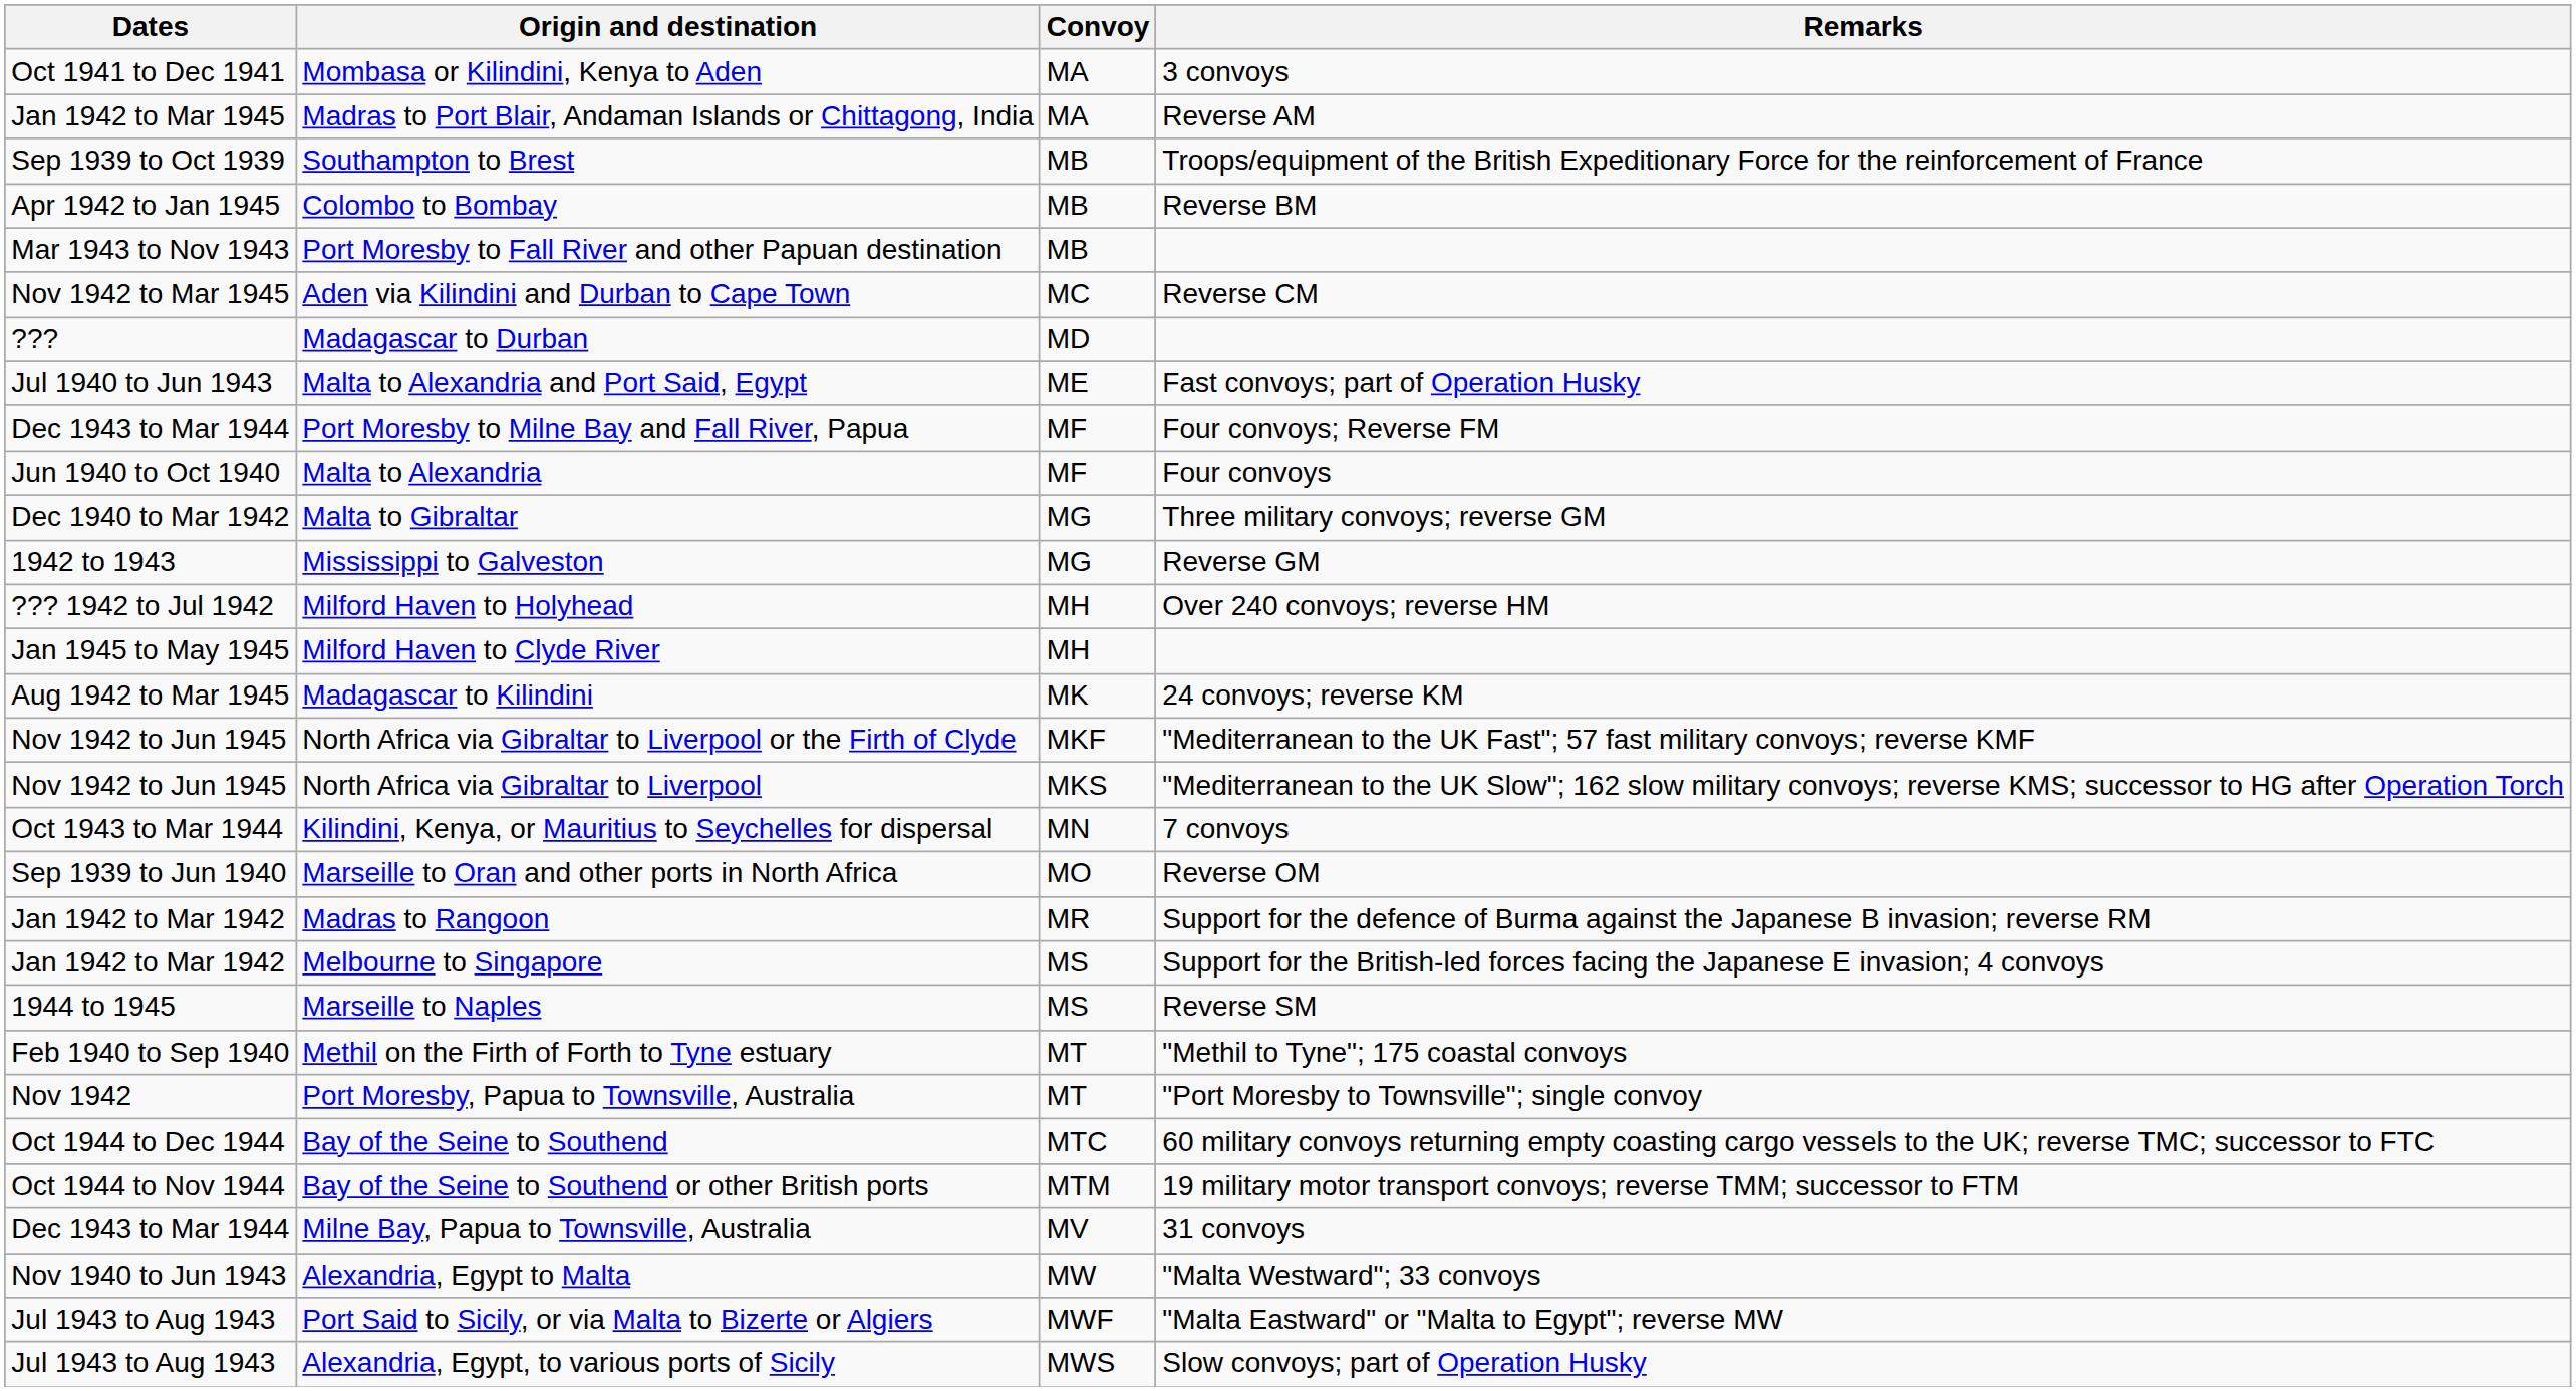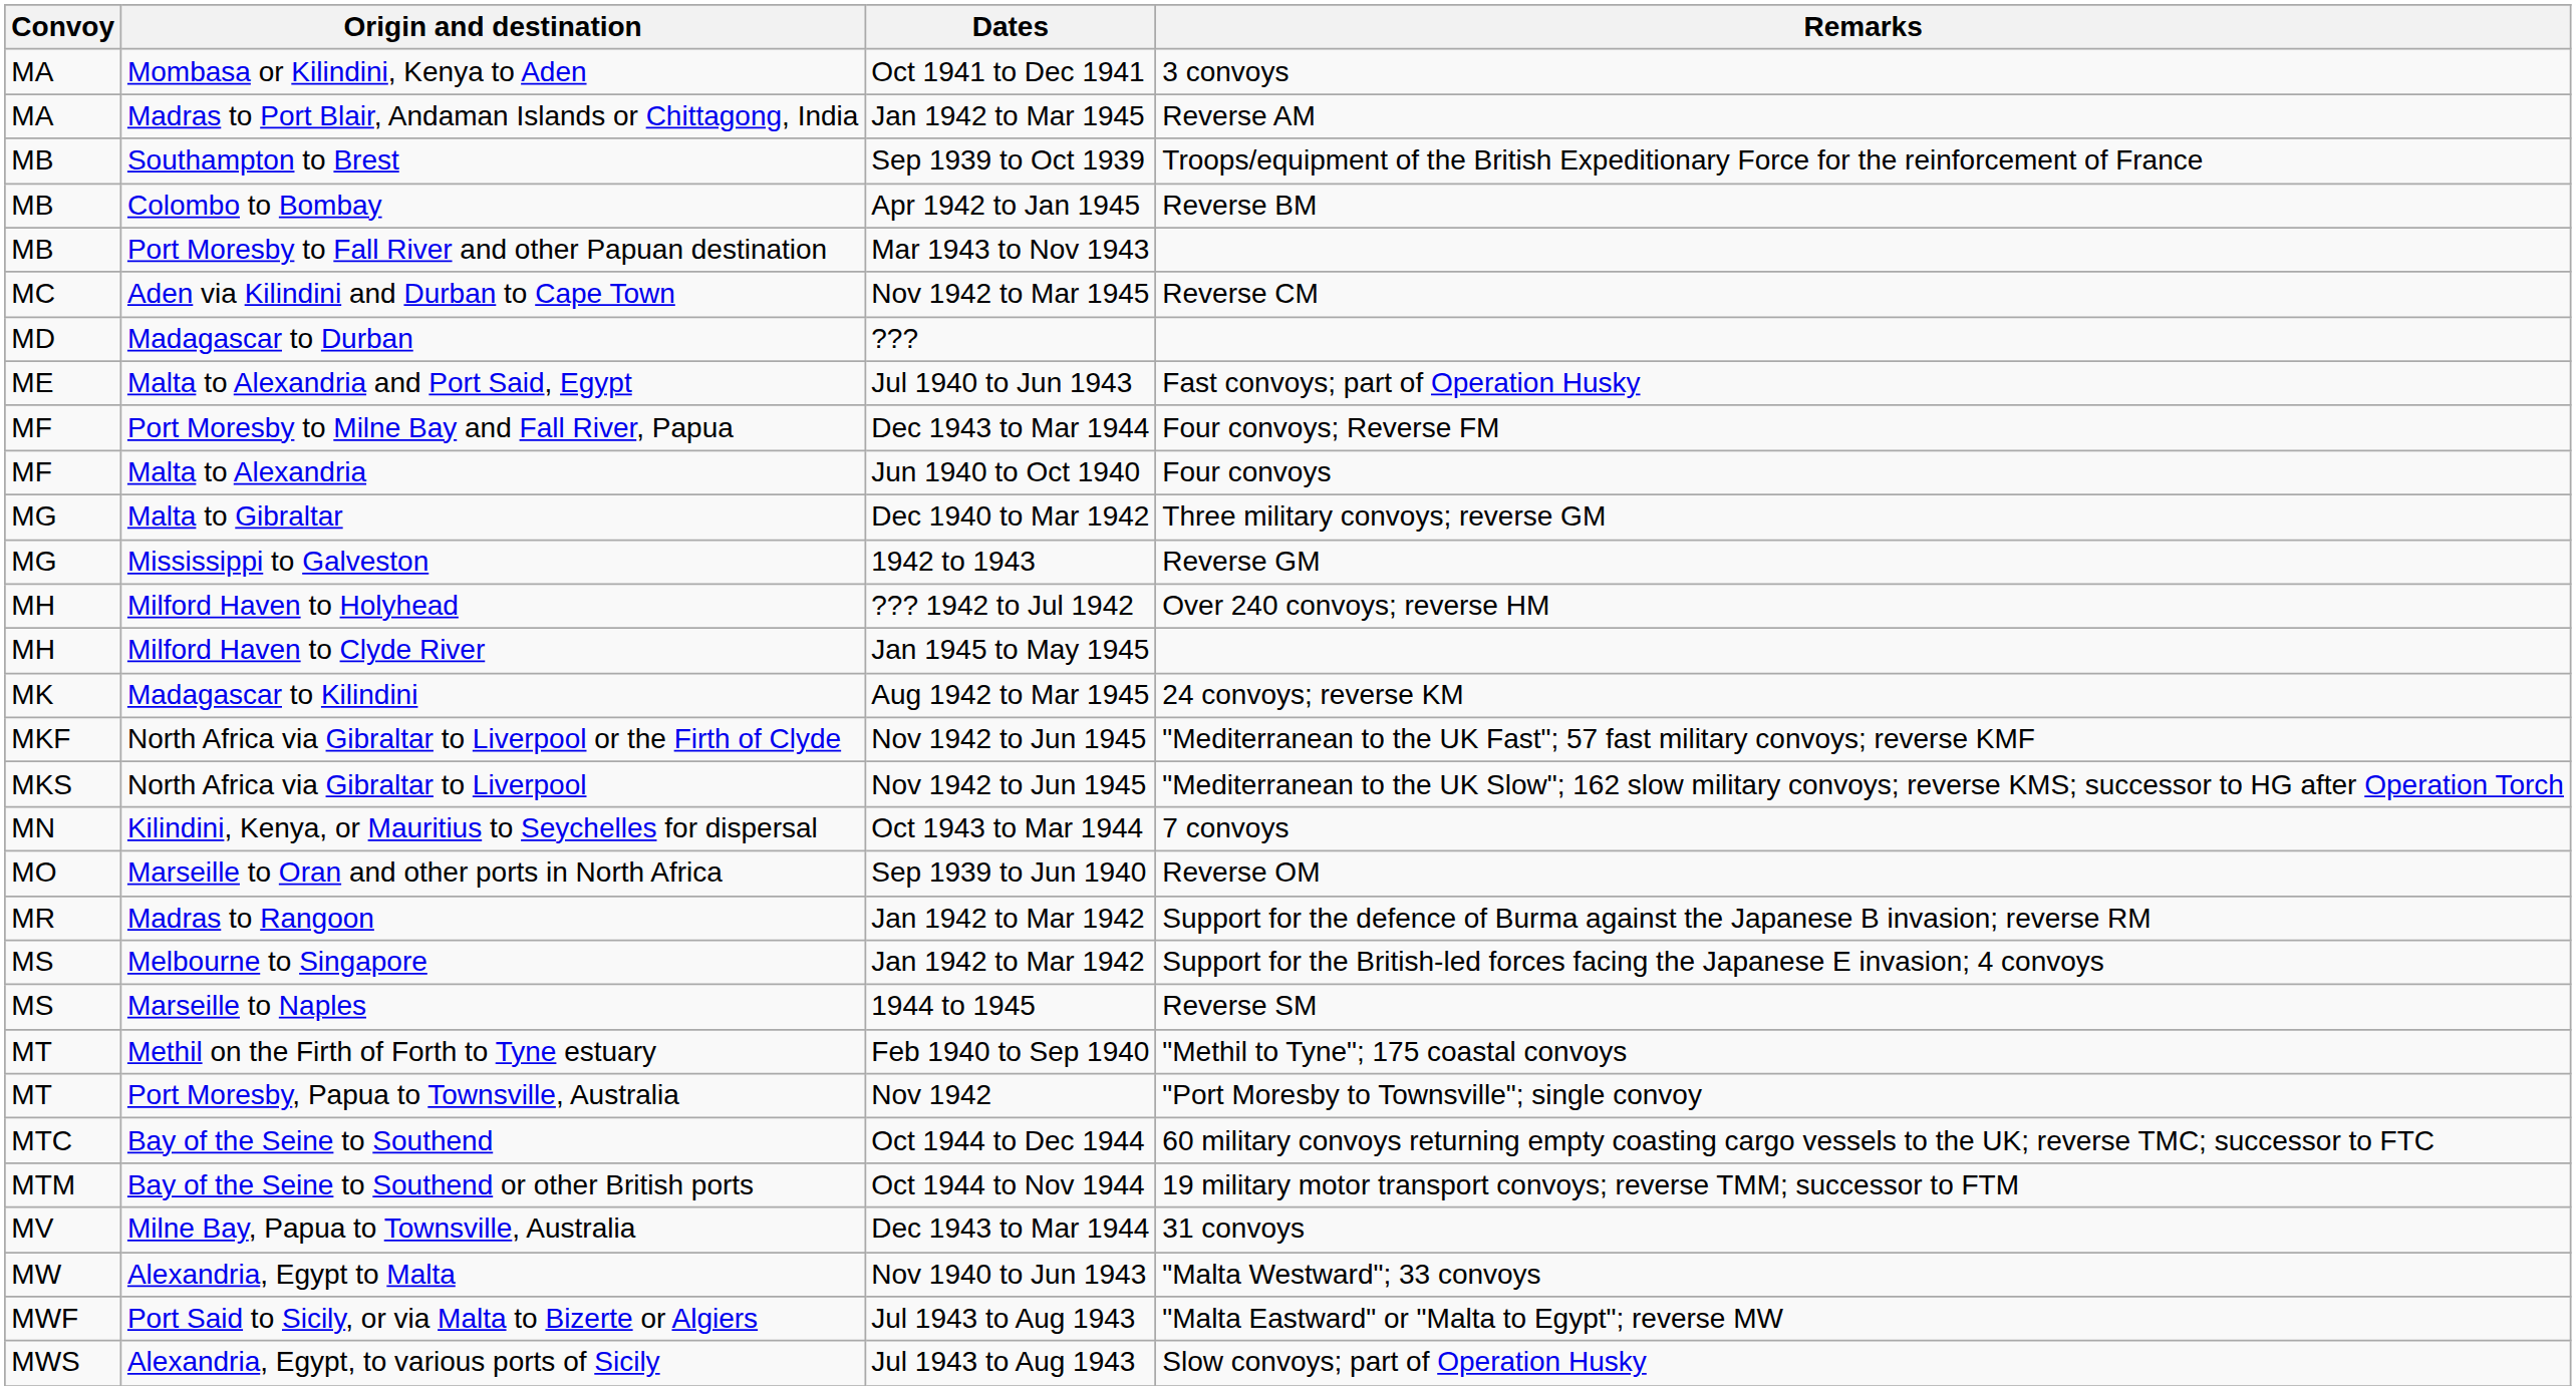 <table class="wikitable">
 <tr>
+<th>Convoy</th>
+<th>Origin and destination</th>
 <th>Dates</th>
-<th>Origin and destination</th>
-<th>Convoy</th>
 <th>Remarks</th>
 </tr>
 <tr>
+<td>MA</td>
+<td><a href='#'>Mombasa</a> or <a href='#'>Kilindini</a>, Kenya to <a href='#'>Aden</a></td>
 <td>Oct 1941 to Dec 1941</td>
-<td><a href='#'>Mombasa</a> or <a href='#'>Kilindini</a>, Kenya to <a href='#'>Aden</a></td>
-<td>MA</td>
 <td>3 convoys</td>
 </tr>
 <tr>
+<td>MA</td>
+<td><a href='#'>Madras</a> to <a href='#'>Port Blair</a>, Andaman Islands or <a href='#'>Chittagong</a>, India</td>
 <td>Jan 1942 to Mar 1945</td>
-<td><a href='#'>Madras</a> to <a href='#'>Port Blair</a>, Andaman Islands or <a href='#'>Chittagong</a>, India</td>
-<td>MA</td>
 <td>Reverse AM</td>
 </tr>
 <tr>
+<td>MB</td>
+<td><a href='#'>Southampton</a> to <a href='#'>Brest</a></td>
 <td>Sep 1939 to Oct 1939</td>
-<td><a href='#'>Southampton</a> to <a href='#'>Brest</a></td>
-<td>MB</td>
 <td>Troops/equipment of the British Expeditionary Force for the reinforcement of France</td>
 </tr>
 <tr>
+<td>MB</td>
+<td><a href='#'>Colombo</a> to <a href='#'>Bombay</a></td>
 <td>Apr 1942 to Jan 1945</td>
-<td><a href='#'>Colombo</a> to <a href='#'>Bombay</a></td>
-<td>MB</td>
 <td>Reverse BM</td>
 </tr>
 <tr>
+<td>MB</td>
+<td><a href='#'>Port Moresby</a> to <a href='#'>Fall River</a> and other Papuan destination</td>
 <td>Mar 1943 to Nov 1943</td>
-<td><a href='#'>Port Moresby</a> to <a href='#'>Fall River</a> and other Papuan destination</td>
-<td>MB</td>
 <td></td>
 </tr>
 <tr>
+<td>MC</td>
+<td><a href='#'>Aden</a> via <a href='#'>Kilindini</a> and <a href='#'>Durban</a> to <a href='#'>Cape Town</a></td>
 <td>Nov 1942 to Mar 1945</td>
-<td><a href='#'>Aden</a> via <a href='#'>Kilindini</a> and <a href='#'>Durban</a> to <a href='#'>Cape Town</a></td>
-<td>MC</td>
 <td>Reverse CM</td>
 </tr>
 <tr>
+<td>MD</td>
+<td><a href='#'>Madagascar</a> to <a href='#'>Durban</a></td>
 <td>???</td>
-<td><a href='#'>Madagascar</a> to <a href='#'>Durban</a></td>
-<td>MD</td>
 <td></td>
 </tr>
 <tr>
+<td>ME</td>
+<td><a href='#'>Malta</a> to <a href='#'>Alexandria</a> and <a href='#'>Port Said</a>, <a href='#'>Egypt</a></td>
 <td>Jul 1940 to Jun 1943</td>
-<td><a href='#'>Malta</a> to <a href='#'>Alexandria</a> and <a href='#'>Port Said</a>, <a href='#'>Egypt</a></td>
-<td>ME</td>
 <td>Fast convoys; part of <a href='#'>Operation Husky</a></td>
 </tr>
 <tr>
+<td>MF</td>
+<td><a href='#'>Port Moresby</a> to <a href='#'>Milne Bay</a> and <a href='#'>Fall River</a>, Papua</td>
 <td>Dec 1943 to Mar 1944</td>
-<td><a href='#'>Port Moresby</a> to <a href='#'>Milne Bay</a> and <a href='#'>Fall River</a>, Papua</td>
-<td>MF</td>
 <td>Four convoys; Reverse FM</td>
 </tr>
 <tr>
+<td>MF</td>
+<td><a href='#'>Malta</a> to <a href='#'>Alexandria</a></td>
 <td>Jun 1940 to Oct 1940</td>
-<td><a href='#'>Malta</a> to <a href='#'>Alexandria</a></td>
-<td>MF</td>
 <td>Four convoys</td>
 </tr>
 <tr>
+<td>MG</td>
+<td><a href='#'>Malta</a> to <a href='#'>Gibraltar</a></td>
 <td>Dec 1940 to Mar 1942</td>
-<td><a href='#'>Malta</a> to <a href='#'>Gibraltar</a></td>
-<td>MG</td>
 <td>Three military convoys; reverse GM</td>
 </tr>
 <tr>
+<td>MG</td>
+<td><a href='#'>Mississippi</a> to <a href='#'>Galveston</a></td>
 <td>1942 to 1943</td>
-<td><a href='#'>Mississippi</a> to <a href='#'>Galveston</a></td>
-<td>MG</td>
 <td>Reverse GM</td>
 </tr>
 <tr>
+<td>MH</td>
+<td><a href='#'>Milford Haven</a> to <a href='#'>Holyhead</a></td>
 <td>??? 1942 to Jul 1942</td>
-<td><a href='#'>Milford Haven</a> to <a href='#'>Holyhead</a></td>
-<td>MH</td>
 <td>Over 240 convoys; reverse HM</td>
 </tr>
 <tr>
+<td>MH</td>
+<td><a href='#'>Milford Haven</a> to <a href='#'>Clyde River</a></td>
 <td>Jan 1945 to May 1945</td>
-<td><a href='#'>Milford Haven</a> to <a href='#'>Clyde River</a></td>
-<td>MH</td>
 <td></td>
 </tr>
 <tr>
+<td>MK</td>
+<td><a href='#'>Madagascar</a> to <a href='#'>Kilindini</a></td>
 <td>Aug 1942 to Mar 1945</td>
-<td><a href='#'>Madagascar</a> to <a href='#'>Kilindini</a></td>
-<td>MK</td>
 <td>24 convoys; reverse KM</td>
 </tr>
 <tr>
+<td>MKF</td>
+<td>North Africa via <a href='#'>Gibraltar</a> to <a href='#'>Liverpool</a> or the <a href='#'>Firth of Clyde</a></td>
 <td>Nov 1942 to Jun 1945</td>
-<td>North Africa via <a href='#'>Gibraltar</a> to <a href='#'>Liverpool</a> or the <a href='#'>Firth of Clyde</a></td>
-<td>MKF</td>
 <td>"Mediterranean to the UK Fast"; 57 fast military convoys; reverse KMF</td>
 </tr>
 <tr>
+<td>MKS</td>
+<td>North Africa via <a href='#'>Gibraltar</a> to <a href='#'>Liverpool</a></td>
 <td>Nov 1942 to Jun 1945</td>
-<td>North Africa via <a href='#'>Gibraltar</a> to <a href='#'>Liverpool</a></td>
-<td>MKS</td>
 <td>"Mediterranean to the UK Slow"; 162 slow military convoys; reverse KMS; successor to HG after <a href='#'>Operation Torch</a></td>
 </tr>
 <tr>
+<td>MN</td>
+<td><a href='#'>Kilindini</a>, Kenya, or <a href='#'>Mauritius</a> to <a href='#'>Seychelles</a> for dispersal</td>
 <td>Oct 1943 to Mar 1944</td>
-<td><a href='#'>Kilindini</a>, Kenya, or <a href='#'>Mauritius</a> to <a href='#'>Seychelles</a> for dispersal</td>
-<td>MN</td>
 <td>7 convoys</td>
 </tr>
 <tr>
+<td>MO</td>
+<td><a href='#'>Marseille</a> to <a href='#'>Oran</a> and other ports in North Africa</td>
 <td>Sep 1939 to Jun 1940</td>
-<td><a href='#'>Marseille</a> to <a href='#'>Oran</a> and other ports in North Africa</td>
-<td>MO</td>
 <td>Reverse OM</td>
 </tr>
 <tr>
+<td>MR</td>
+<td><a href='#'>Madras</a> to <a href='#'>Rangoon</a></td>
 <td>Jan 1942 to Mar 1942</td>
-<td><a href='#'>Madras</a> to <a href='#'>Rangoon</a></td>
-<td>MR</td>
 <td>Support for the defence of Burma against the Japanese B invasion; reverse RM</td>
 </tr>
 <tr>
+<td>MS</td>
+<td><a href='#'>Melbourne</a> to <a href='#'>Singapore</a></td>
 <td>Jan 1942 to Mar 1942</td>
-<td><a href='#'>Melbourne</a> to <a href='#'>Singapore</a></td>
-<td>MS</td>
 <td>Support for the British-led forces facing the Japanese E invasion; 4 convoys</td>
 </tr>
 <tr>
+<td>MS</td>
+<td><a href='#'>Marseille</a> to <a href='#'>Naples</a></td>
 <td>1944 to 1945</td>
-<td><a href='#'>Marseille</a> to <a href='#'>Naples</a></td>
-<td>MS</td>
 <td>Reverse SM</td>
 </tr>
 <tr>
+<td>MT</td>
+<td><a href='#'>Methil</a> on the Firth of Forth to <a href='#'>Tyne</a> estuary</td>
 <td>Feb 1940 to Sep 1940</td>
-<td><a href='#'>Methil</a> on the Firth of Forth to <a href='#'>Tyne</a> estuary</td>
-<td>MT</td>
 <td>"Methil to Tyne"; 175 coastal convoys</td>
 </tr>
 <tr>
+<td>MT</td>
+<td><a href='#'>Port Moresby</a>, Papua to <a href='#'>Townsville</a>, Australia</td>
 <td>Nov 1942</td>
-<td><a href='#'>Port Moresby</a>, Papua to <a href='#'>Townsville</a>, Australia</td>
-<td>MT</td>
 <td>"Port Moresby to Townsville"; single convoy</td>
 </tr>
 <tr>
+<td>MTC</td>
+<td><a href='#'>Bay of the Seine</a> to <a href='#'>Southend</a></td>
 <td>Oct 1944 to Dec 1944</td>
-<td><a href='#'>Bay of the Seine</a> to <a href='#'>Southend</a></td>
-<td>MTC</td>
 <td>60 military convoys returning empty coasting cargo vessels to the UK; reverse TMC; successor to FTC</td>
 </tr>
 <tr>
+<td>MTM</td>
+<td><a href='#'>Bay of the Seine</a> to <a href='#'>Southend</a> or other British ports</td>
 <td>Oct 1944 to Nov 1944</td>
-<td><a href='#'>Bay of the Seine</a> to <a href='#'>Southend</a> or other British ports</td>
-<td>MTM</td>
 <td>19 military motor transport convoys; reverse TMM; successor to FTM</td>
 </tr>
 <tr>
+<td>MV</td>
+<td><a href='#'>Milne Bay</a>, Papua to <a href='#'>Townsville</a>, Australia</td>
 <td>Dec 1943 to Mar 1944</td>
-<td><a href='#'>Milne Bay</a>, Papua to <a href='#'>Townsville</a>, Australia</td>
-<td>MV</td>
 <td>31 convoys</td>
 </tr>
 <tr>
+<td>MW</td>
+<td><a href='#'>Alexandria</a>, Egypt to <a href='#'>Malta</a></td>
 <td>Nov 1940 to Jun 1943</td>
-<td><a href='#'>Alexandria</a>, Egypt to <a href='#'>Malta</a></td>
-<td>MW</td>
 <td>"Malta Westward"; 33 convoys</td>
 </tr>
 <tr>
+<td>MWF</td>
+<td><a href='#'>Port Said</a> to <a href='#'>Sicily</a>, or via <a href='#'>Malta</a> to <a href='#'>Bizerte</a> or <a href='#'>Algiers</a></td>
 <td>Jul 1943 to Aug 1943</td>
-<td><a href='#'>Port Said</a> to <a href='#'>Sicily</a>, or via <a href='#'>Malta</a> to <a href='#'>Bizerte</a> or <a href='#'>Algiers</a></td>
-<td>MWF</td>
 <td>"Malta Eastward" or "Malta to Egypt"; reverse MW</td>
 </tr>
 <tr>
+<td>MWS</td>
+<td><a href='#'>Alexandria</a>, Egypt, to various ports of <a href='#'>Sicily</a></td>
 <td>Jul 1943 to Aug 1943</td>
-<td><a href='#'>Alexandria</a>, Egypt, to various ports of <a href='#'>Sicily</a></td>
-<td>MWS</td>
 <td>Slow convoys; part of <a href='#'>Operation Husky</a></td>
 </tr>
 </table>
